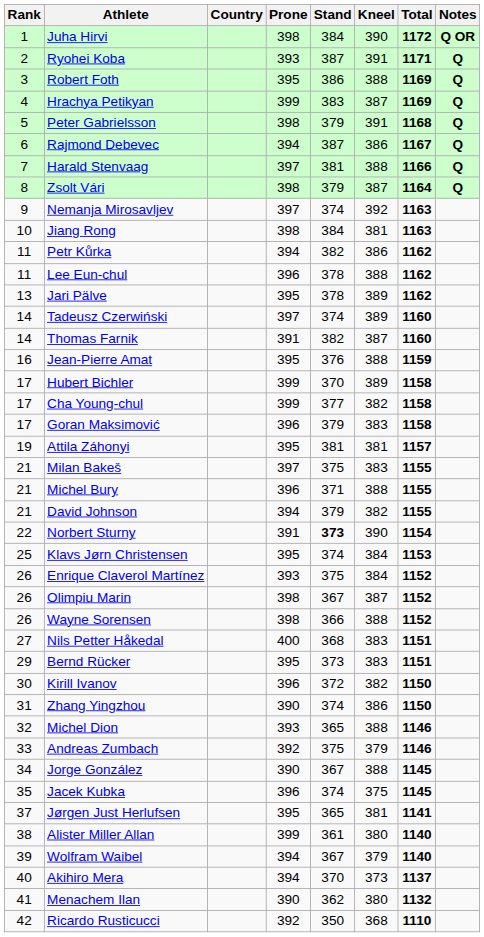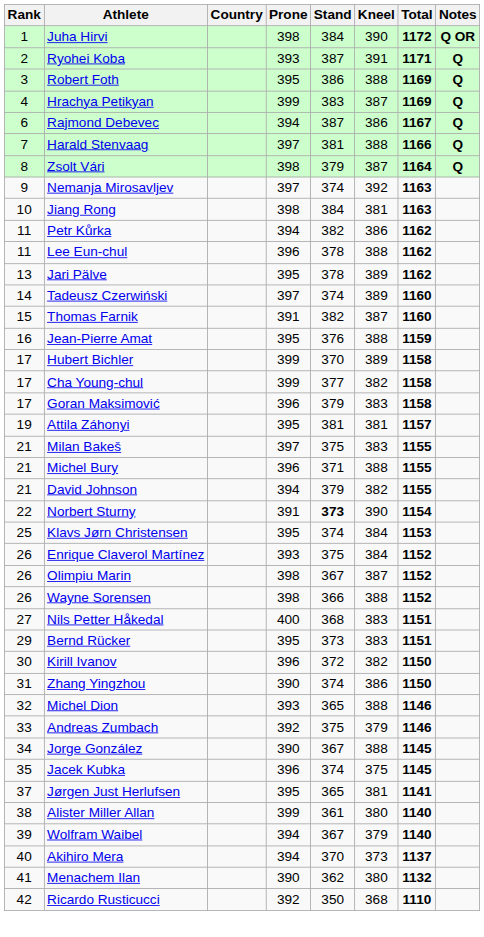 <table class="wikitable sortable" style="text-align: center">
 <tr>
 <th>Rank</th>
 <th>Athlete</th>
 <th>Country</th>
 <th>Prone</th>
 <th>Stand</th>
 <th>Kneel</th>
 <th>Total</th>
 <th>Notes</th>
 </tr>
 <tr bgcolor=#ccffcc>
 <td>1</td>
 <td align=left><a href='#'>Juha Hirvi</a></td>
 <td align=left></td>
 <td>398</td>
 <td>384</td>
 <td>390</td>
 <td><strong>1172</strong></td>
 <td><strong>Q OR</strong></td>
 </tr>
 <tr bgcolor=#ccffcc>
 <td>2</td>
 <td align=left><a href='#'>Ryohei Koba</a></td>
 <td align=left></td>
 <td>393</td>
 <td>387</td>
 <td>391</td>
 <td><strong>1171</strong></td>
 <td><strong>Q</strong></td>
 </tr>
 <tr bgcolor=#ccffcc>
 <td>3</td>
 <td align=left><a href='#'>Robert Foth</a></td>
 <td align=left></td>
 <td>395</td>
 <td>386</td>
 <td>388</td>
 <td><strong>1169</strong></td>
 <td><strong>Q</strong></td>
 </tr>
 <tr bgcolor=#ccffcc>
 <td>4</td>
 <td align=left><a href='#'>Hrachya Petikyan</a></td>
 <td align=left></td>
 <td>399</td>
 <td>383</td>
 <td>387</td>
 <td><strong>1169</strong></td>
-<td><strong>Q</strong></td>
-</tr>
-<tr bgcolor=#ccffcc>
-<td>5</td>
-<td align=left><a href='#'>Peter Gabrielsson</a></td>
-<td align=left></td>
-<td>398</td>
-<td>379</td>
-<td>391</td>
-<td><strong>1168</strong></td>
 <td><strong>Q</strong></td>
 </tr>
 <tr bgcolor=#ccffcc>
 <td>6</td>
 <td align=left><a href='#'>Rajmond Debevec</a></td>
 <td align=left></td>
 <td>394</td>
 <td>387</td>
 <td>386</td>
 <td><strong>1167</strong></td>
 <td><strong>Q</strong></td>
 </tr>
 <tr bgcolor=#ccffcc>
 <td>7</td>
 <td align=left><a href='#'>Harald Stenvaag</a></td>
 <td align=left></td>
 <td>397</td>
 <td>381</td>
 <td>388</td>
 <td><strong>1166</strong></td>
 <td><strong>Q</strong></td>
 </tr>
 <tr bgcolor=#ccffcc>
 <td>8</td>
 <td align=left><a href='#'>Zsolt Vári</a></td>
 <td align=left></td>
 <td>398</td>
 <td>379</td>
 <td>387</td>
 <td><strong>1164</strong></td>
 <td><strong>Q</strong></td>
 </tr>
 <tr>
 <td>9</td>
 <td align=left><a href='#'>Nemanja Mirosavljev</a></td>
 <td align=left></td>
 <td>397</td>
 <td>374</td>
 <td>392</td>
 <td><strong>1163</strong></td>
 <td></td>
 </tr>
 <tr>
 <td>10</td>
 <td align=left><a href='#'>Jiang Rong</a></td>
 <td align=left></td>
 <td>398</td>
 <td>384</td>
 <td>381</td>
 <td><strong>1163</strong></td>
 <td></td>
 </tr>
 <tr>
 <td>11</td>
 <td align=left><a href='#'>Petr Kůrka</a></td>
 <td align=left></td>
 <td>394</td>
 <td>382</td>
 <td>386</td>
 <td><strong>1162</strong></td>
 <td></td>
 </tr>
 <tr>
 <td>11</td>
 <td align=left><a href='#'>Lee Eun-chul</a></td>
 <td align=left></td>
 <td>396</td>
 <td>378</td>
 <td>388</td>
 <td><strong>1162</strong></td>
 <td></td>
 </tr>
 <tr>
 <td>13</td>
 <td align=left><a href='#'>Jari Pälve</a></td>
 <td align=left></td>
 <td>395</td>
 <td>378</td>
 <td>389</td>
 <td><strong>1162</strong></td>
 <td></td>
 </tr>
 <tr>
 <td>14</td>
 <td align=left><a href='#'>Tadeusz Czerwiński</a></td>
 <td align=left></td>
 <td>397</td>
 <td>374</td>
 <td>389</td>
 <td><strong>1160</strong></td>
 <td></td>
 </tr>
 <tr>
-<td>14</td>
+<td>15</td>
 <td align=left><a href='#'>Thomas Farnik</a></td>
 <td align=left></td>
 <td>391</td>
 <td>382</td>
 <td>387</td>
 <td><strong>1160</strong></td>
 <td></td>
 </tr>
 <tr>
 <td>16</td>
 <td align=left><a href='#'>Jean-Pierre Amat</a></td>
 <td align=left></td>
 <td>395</td>
 <td>376</td>
 <td>388</td>
 <td><strong>1159</strong></td>
 <td></td>
 </tr>
 <tr>
 <td>17</td>
 <td align=left><a href='#'>Hubert Bichler</a></td>
 <td align=left></td>
 <td>399</td>
 <td>370</td>
 <td>389</td>
 <td><strong>1158</strong></td>
 <td></td>
 </tr>
 <tr>
 <td>17</td>
 <td align=left><a href='#'>Cha Young-chul</a></td>
 <td align=left></td>
 <td>399</td>
 <td>377</td>
 <td>382</td>
 <td><strong>1158</strong></td>
 <td></td>
 </tr>
 <tr>
 <td>17</td>
 <td align=left><a href='#'>Goran Maksimović</a></td>
 <td align=left></td>
 <td>396</td>
 <td>379</td>
 <td>383</td>
 <td><strong>1158</strong></td>
 <td></td>
 </tr>
 <tr>
 <td>19</td>
 <td align=left><a href='#'>Attila Záhonyi</a></td>
 <td align=left></td>
 <td>395</td>
 <td>381</td>
 <td>381</td>
 <td><strong>1157</strong></td>
 <td></td>
 </tr>
 <tr>
 <td>21</td>
 <td align=left><a href='#'>Milan Bakeš</a></td>
 <td align=left></td>
 <td>397</td>
 <td>375</td>
 <td>383</td>
 <td><strong>1155</strong></td>
 <td></td>
 </tr>
 <tr>
 <td>21</td>
 <td align=left><a href='#'>Michel Bury</a></td>
 <td align=left></td>
 <td>396</td>
 <td>371</td>
 <td>388</td>
 <td><strong>1155</strong></td>
 <td></td>
 </tr>
 <tr>
 <td>21</td>
 <td align=left><a href='#'>David Johnson</a></td>
 <td align=left></td>
 <td>394</td>
 <td>379</td>
 <td>382</td>
 <td><strong>1155</strong></td>
 <td></td>
 </tr>
 <tr>
 <td>22</td>
 <td align=left><a href='#'>Norbert Sturny</a></td>
 <td align=left></td>
 <td>391</td>
 <td><strong>373</strong></td>
 <td>390</td>
 <td><strong>1154</strong></td>
 <td></td>
 </tr>
 <tr>
 <td>25</td>
 <td align=left><a href='#'>Klavs Jørn Christensen</a></td>
 <td align=left></td>
 <td>395</td>
 <td>374</td>
 <td>384</td>
 <td><strong>1153</strong></td>
 <td></td>
 </tr>
 <tr>
 <td>26</td>
 <td align=left><a href='#'>Enrique Claverol Martínez</a></td>
 <td align=left></td>
 <td>393</td>
 <td>375</td>
 <td>384</td>
 <td><strong>1152</strong></td>
 <td></td>
 </tr>
 <tr>
 <td>26</td>
 <td align=left><a href='#'>Olimpiu Marin</a></td>
 <td align=left></td>
 <td>398</td>
 <td>367</td>
 <td>387</td>
 <td><strong>1152</strong></td>
 <td></td>
 </tr>
 <tr>
 <td>26</td>
 <td align=left><a href='#'>Wayne Sorensen</a></td>
 <td align=left></td>
 <td>398</td>
 <td>366</td>
 <td>388</td>
 <td><strong>1152</strong></td>
 <td></td>
 </tr>
 <tr>
 <td>27</td>
 <td align=left><a href='#'>Nils Petter Håkedal</a></td>
 <td align=left></td>
 <td>400</td>
 <td>368</td>
 <td>383</td>
 <td><strong>1151</strong></td>
 <td></td>
 </tr>
 <tr>
 <td>29</td>
 <td align=left><a href='#'>Bernd Rücker</a></td>
 <td align=left></td>
 <td>395</td>
 <td>373</td>
 <td>383</td>
 <td><strong>1151</strong></td>
 <td></td>
 </tr>
 <tr>
 <td>30</td>
 <td align=left><a href='#'>Kirill Ivanov</a></td>
 <td align=left></td>
 <td>396</td>
 <td>372</td>
 <td>382</td>
 <td><strong>1150</strong></td>
 <td></td>
 </tr>
 <tr>
 <td>31</td>
 <td align=left><a href='#'>Zhang Yingzhou</a></td>
 <td align=left></td>
 <td>390</td>
 <td>374</td>
 <td>386</td>
 <td><strong>1150</strong></td>
 <td></td>
 </tr>
 <tr>
 <td>32</td>
 <td align=left><a href='#'>Michel Dion</a></td>
 <td align=left></td>
 <td>393</td>
 <td>365</td>
 <td>388</td>
 <td><strong>1146</strong></td>
 <td></td>
 </tr>
 <tr>
 <td>33</td>
 <td align=left><a href='#'>Andreas Zumbach</a></td>
 <td align=left></td>
 <td>392</td>
 <td>375</td>
 <td>379</td>
 <td><strong>1146</strong></td>
 <td></td>
 </tr>
 <tr>
 <td>34</td>
 <td align=left><a href='#'>Jorge González</a></td>
 <td align=left></td>
 <td>390</td>
 <td>367</td>
 <td>388</td>
 <td><strong>1145</strong></td>
 <td></td>
 </tr>
 <tr>
 <td>35</td>
 <td align=left><a href='#'>Jacek Kubka</a></td>
 <td align=left></td>
 <td>396</td>
 <td>374</td>
 <td>375</td>
 <td><strong>1145</strong></td>
 <td></td>
 </tr>
 <tr>
 <td>37</td>
 <td align=left><a href='#'>Jørgen Just Herlufsen</a></td>
 <td align=left></td>
 <td>395</td>
 <td>365</td>
 <td>381</td>
 <td><strong>1141</strong></td>
 <td></td>
 </tr>
 <tr>
 <td>38</td>
 <td align=left><a href='#'>Alister Miller Allan</a></td>
 <td align=left></td>
 <td>399</td>
 <td>361</td>
 <td>380</td>
 <td><strong>1140</strong></td>
 <td></td>
 </tr>
 <tr>
 <td>39</td>
 <td align=left><a href='#'>Wolfram Waibel</a></td>
 <td align=left></td>
 <td>394</td>
 <td>367</td>
 <td>379</td>
 <td><strong>1140</strong></td>
 <td></td>
 </tr>
 <tr>
 <td>40</td>
 <td align=left><a href='#'>Akihiro Mera</a></td>
 <td align=left></td>
 <td>394</td>
 <td>370</td>
 <td>373</td>
 <td><strong>1137</strong></td>
 <td></td>
 </tr>
 <tr>
 <td>41</td>
 <td align=left><a href='#'>Menachem Ilan</a></td>
 <td align=left></td>
 <td>390</td>
 <td>362</td>
 <td>380</td>
 <td><strong>1132</strong></td>
 <td></td>
 </tr>
 <tr>
 <td>42</td>
 <td align=left><a href='#'>Ricardo Rusticucci</a></td>
 <td align=left></td>
 <td>392</td>
 <td>350</td>
 <td>368</td>
 <td><strong>1110</strong></td>
 <td></td>
 </tr>
 </table>
